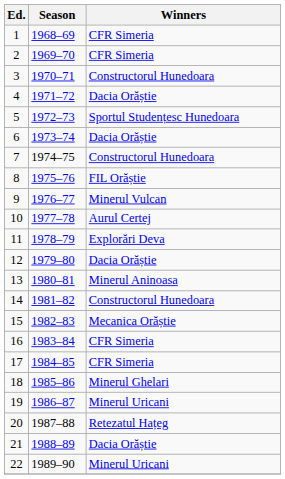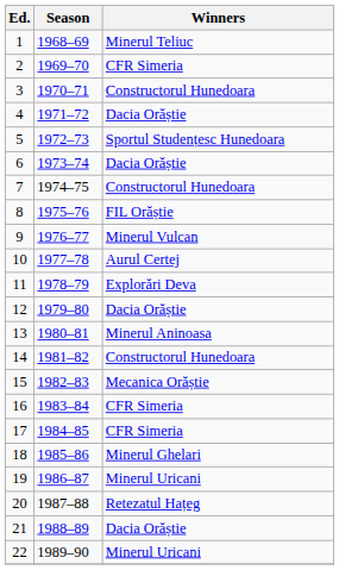 <table class="wikitable" style="font-size:90%">
 <tr>
 <th><abbr>Ed.</abbr></th>
 <th width="60">Season</th>
 <th width="220">Winners</th>
 </tr>
 <tr>
 <td align=center>1</td>
 <td><a href='#'>1968–69</a></td>
-<td><a href='#'>CFR Simeria</a></td>
+<td><a href='#'>Minerul Teliuc</a></td>
 </tr>
 <tr>
 <td align=center>2</td>
 <td><a href='#'>1969–70</a></td>
 <td><a href='#'>CFR Simeria</a></td>
 </tr>
 <tr>
 <td align=center>3</td>
 <td><a href='#'>1970–71</a></td>
 <td><a href='#'>Constructorul Hunedoara</a></td>
 </tr>
 <tr>
 <td align=center>4</td>
 <td><a href='#'>1971–72</a></td>
 <td><a href='#'>Dacia Orăștie</a></td>
 </tr>
 <tr>
 <td align=center>5</td>
 <td><a href='#'>1972–73</a></td>
 <td><a href='#'>Sportul Studențesc Hunedoara</a></td>
 </tr>
 <tr>
 <td align=center>6</td>
 <td><a href='#'>1973–74</a></td>
 <td><a href='#'>Dacia Orăștie</a></td>
 </tr>
 <tr>
 <td align=center>7</td>
 <td>1974–75</td>
 <td><a href='#'>Constructorul Hunedoara</a></td>
 </tr>
 <tr>
 <td align=center>8</td>
 <td><a href='#'>1975–76</a></td>
 <td><a href='#'>FIL Orăștie</a></td>
 </tr>
 <tr>
 <td align=center>9</td>
 <td><a href='#'>1976–77</a></td>
 <td><a href='#'>Minerul Vulcan</a></td>
 </tr>
 <tr>
 <td align=center>10</td>
 <td><a href='#'>1977–78</a></td>
 <td><a href='#'>Aurul Certej</a></td>
 </tr>
 <tr>
 <td align=center>11</td>
 <td><a href='#'>1978–79</a></td>
 <td><a href='#'>Explorări Deva</a></td>
 </tr>
 <tr>
 <td align=center>12</td>
 <td><a href='#'>1979–80</a></td>
 <td><a href='#'>Dacia Orăștie</a></td>
 </tr>
 <tr>
 <td align=center>13</td>
 <td><a href='#'>1980–81</a></td>
 <td><a href='#'>Minerul Aninoasa</a></td>
 </tr>
 <tr>
 <td align=center>14</td>
 <td><a href='#'>1981–82</a></td>
 <td><a href='#'>Constructorul Hunedoara</a></td>
 </tr>
 <tr>
 <td align=center>15</td>
 <td><a href='#'>1982–83</a></td>
 <td><a href='#'>Mecanica Orăștie</a></td>
 </tr>
 <tr>
 <td align=center>16</td>
 <td><a href='#'>1983–84</a></td>
 <td><a href='#'>CFR Simeria</a></td>
 </tr>
 <tr>
 <td align=center>17</td>
 <td><a href='#'>1984–85</a></td>
 <td><a href='#'>CFR Simeria</a></td>
 </tr>
 <tr>
 <td align=center>18</td>
 <td><a href='#'>1985–86</a></td>
 <td><a href='#'>Minerul Ghelari</a></td>
 </tr>
 <tr>
 <td align=center>19</td>
 <td><a href='#'>1986–87</a></td>
 <td><a href='#'>Minerul Uricani</a></td>
 </tr>
 <tr>
 <td align=center>20</td>
 <td>1987–88</td>
 <td><a href='#'>Retezatul Hațeg</a></td>
 </tr>
 <tr>
 <td align=center>21</td>
 <td><a href='#'>1988–89</a></td>
 <td><a href='#'>Dacia Orăștie</a></td>
 </tr>
 <tr>
 <td align=center>22</td>
 <td>1989–90</td>
 <td><a href='#'>Minerul Uricani</a></td>
 </tr>
 <tr>
 </tr>
 </table>
